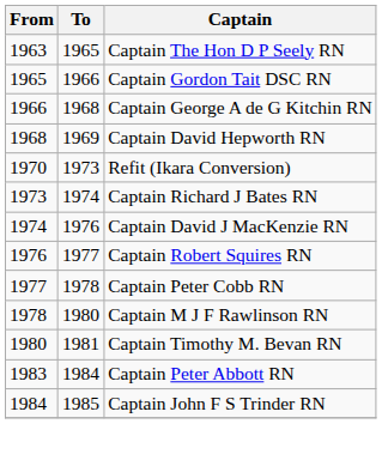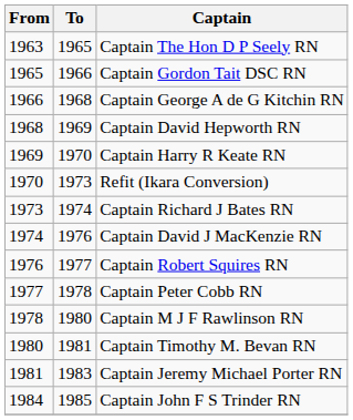 <table class="wikitable" style="text-align:left">
 <tr>
 <th>From</th>
 <th>To</th>
 <th>Captain</th>
 </tr>
 <tr>
 <td>1963</td>
 <td>1965</td>
 <td>Captain <a href='#'>The Hon D P Seely</a> RN</td>
 </tr>
 <tr>
 <td>1965</td>
 <td>1966</td>
 <td>Captain <a href='#'>Gordon Tait</a> DSC RN</td>
 </tr>
 <tr>
 <td>1966</td>
 <td>1968</td>
 <td>Captain George A de G Kitchin RN</td>
 </tr>
 <tr>
 <td>1968</td>
 <td>1969</td>
 <td>Captain David Hepworth RN</td>
+</tr>
+<tr>
+<td>1969</td>
+<td>1970</td>
+<td>Captain Harry R Keate RN</td>
 </tr>
 <tr>
 <td>1970</td>
 <td>1973</td>
 <td>Refit (Ikara Conversion)</td>
 </tr>
 <tr>
 <td>1973</td>
 <td>1974</td>
 <td>Captain Richard J Bates RN</td>
 </tr>
 <tr>
 <td>1974</td>
 <td>1976</td>
 <td>Captain David J MacKenzie RN</td>
 </tr>
 <tr>
 <td>1976</td>
 <td>1977</td>
 <td>Captain <a href='#'>Robert Squires</a> RN</td>
 </tr>
 <tr>
 <td>1977</td>
 <td>1978</td>
 <td>Captain Peter Cobb RN</td>
 </tr>
 <tr>
 <td>1978</td>
 <td>1980</td>
 <td>Captain M J F Rawlinson RN</td>
 </tr>
 <tr>
 <td>1980</td>
 <td>1981</td>
 <td>Captain Timothy M. Bevan RN</td>
 </tr>
 <tr>
+<td>1981</td>
 <td>1983</td>
-<td>1984</td>
-<td>Captain <a href='#'>Peter Abbott</a> RN</td>
+<td>Captain Jeremy Michael Porter RN</td>
 </tr>
 <tr>
 <td>1984</td>
 <td>1985</td>
 <td>Captain John F S Trinder RN</td>
 </tr>
 <tr>
 </tr>
 </table>
